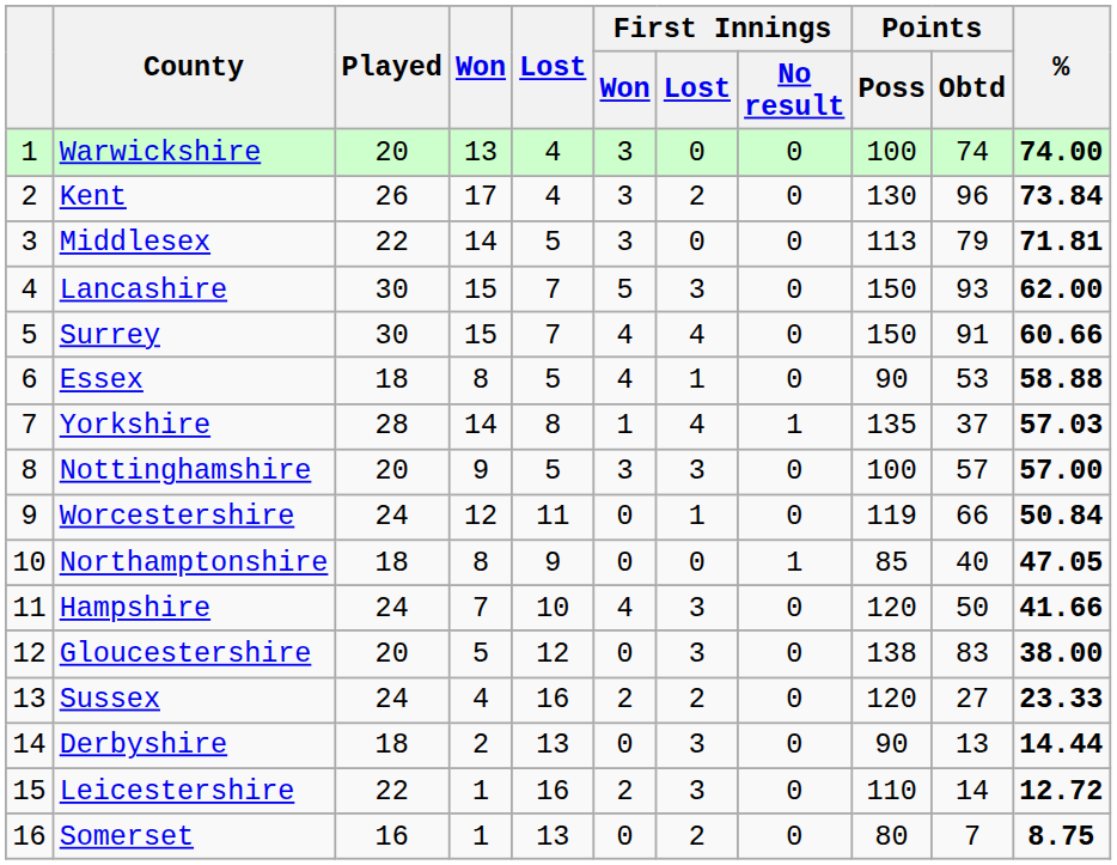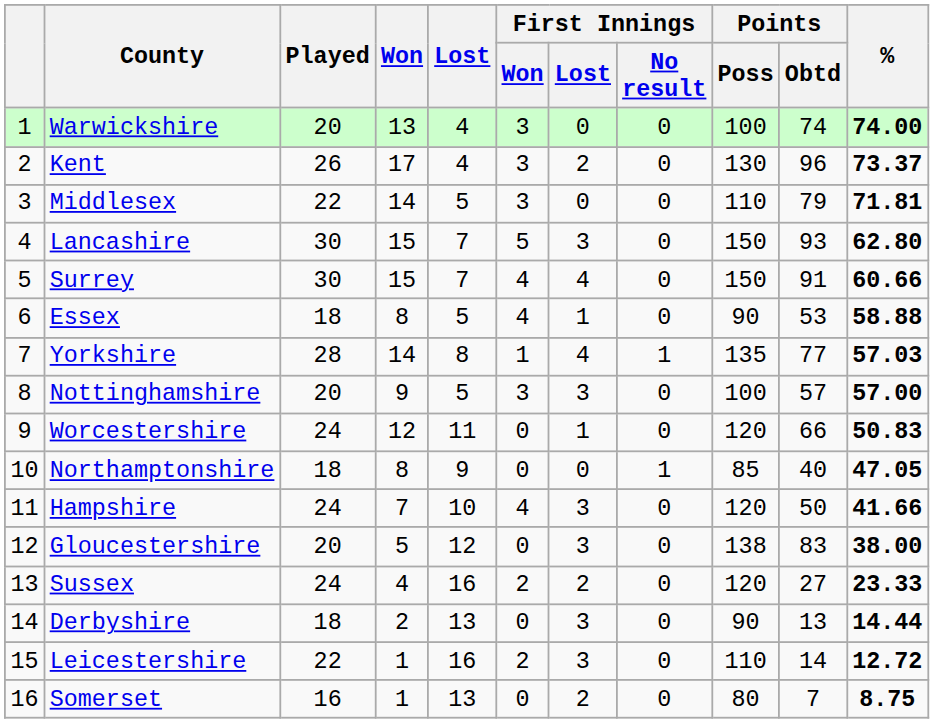 <table class="wikitable sortable" style="text-align:center;">
 <tr>
 <th rowspan="2"></th>
 <th rowspan="2">County</th>
 <th rowspan="2">Played</th>
 <th rowspan="2"><a href='#'>Won</a></th>
 <th rowspan="2"><a href='#'>Lost</a></th>
 <th colspan="3">First Innings</th>
 <th colspan="2">Points</th>
 <th rowspan="2">%</th>
 </tr>
 <tr>
 <th><a href='#'>Won</a></th>
 <th><a href='#'>Lost</a></th>
 <th><a href='#'>No<br>result</a></th>
 <th>Poss</th>
 <th>Obtd</th>
 </tr>
 <tr style="background:#ccffcc;">
 <td>1</td>
 <td style="text-align:left;"><a href='#'>Warwickshire</a></td>
 <td>20</td>
 <td>13</td>
 <td>4</td>
 <td>3</td>
 <td>0</td>
 <td>0</td>
 <td>100</td>
 <td>74</td>
 <td><strong>74.00</strong></td>
 </tr>
 <tr>
 <td>2</td>
 <td style="text-align:left;"><a href='#'>Kent</a></td>
 <td>26</td>
 <td>17</td>
 <td>4</td>
 <td>3</td>
 <td>2</td>
 <td>0</td>
 <td>130</td>
 <td>96</td>
-<td><strong>73.84</strong></td>
+<td><strong>73.37</strong></td>
 </tr>
 <tr>
 <td>3</td>
 <td style="text-align:left;"><a href='#'>Middlesex</a></td>
 <td>22</td>
 <td>14</td>
 <td>5</td>
 <td>3</td>
 <td>0</td>
 <td>0</td>
-<td>113</td>
+<td>110</td>
 <td>79</td>
 <td><strong>71.81</strong></td>
 </tr>
 <tr>
 <td>4</td>
 <td style="text-align:left;"><a href='#'>Lancashire</a></td>
 <td>30</td>
 <td>15</td>
 <td>7</td>
 <td>5</td>
 <td>3</td>
 <td>0</td>
 <td>150</td>
 <td>93</td>
-<td><strong>62.00</strong></td>
+<td><strong>62.80</strong></td>
 </tr>
 <tr>
 <td>5</td>
 <td style="text-align:left;"><a href='#'>Surrey</a></td>
 <td>30</td>
 <td>15</td>
 <td>7</td>
 <td>4</td>
 <td>4</td>
 <td>0</td>
 <td>150</td>
 <td>91</td>
 <td><strong>60.66</strong></td>
 </tr>
 <tr>
 <td>6</td>
 <td style="text-align:left;"><a href='#'>Essex</a></td>
 <td>18</td>
 <td>8</td>
 <td>5</td>
 <td>4</td>
 <td>1</td>
 <td>0</td>
 <td>90</td>
 <td>53</td>
 <td><strong>58.88</strong></td>
 </tr>
 <tr>
 <td>7</td>
 <td style="text-align:left;"><a href='#'>Yorkshire</a></td>
 <td>28</td>
 <td>14</td>
 <td>8</td>
 <td>1</td>
 <td>4</td>
 <td>1</td>
 <td>135</td>
-<td>37</td>
+<td>77</td>
 <td><strong>57.03</strong></td>
 </tr>
 <tr>
 <td>8</td>
 <td style="text-align:left;"><a href='#'>Nottinghamshire</a></td>
 <td>20</td>
 <td>9</td>
 <td>5</td>
 <td>3</td>
 <td>3</td>
 <td>0</td>
 <td>100</td>
 <td>57</td>
 <td><strong>57.00</strong></td>
 </tr>
 <tr>
 <td>9</td>
 <td style="text-align:left;"><a href='#'>Worcestershire</a></td>
 <td>24</td>
 <td>12</td>
 <td>11</td>
 <td>0</td>
 <td>1</td>
 <td>0</td>
-<td>119</td>
+<td>120</td>
 <td>66</td>
-<td><strong>50.84</strong></td>
+<td><strong>50.83</strong></td>
 </tr>
 <tr>
 <td>10</td>
 <td style="text-align:left;"><a href='#'>Northamptonshire</a></td>
 <td>18</td>
 <td>8</td>
 <td>9</td>
 <td>0</td>
 <td>0</td>
 <td>1</td>
 <td>85</td>
 <td>40</td>
 <td><strong>47.05</strong></td>
 </tr>
 <tr>
 <td>11</td>
 <td style="text-align:left;"><a href='#'>Hampshire</a></td>
 <td>24</td>
 <td>7</td>
 <td>10</td>
 <td>4</td>
 <td>3</td>
 <td>0</td>
 <td>120</td>
 <td>50</td>
 <td><strong>41.66</strong></td>
 </tr>
 <tr>
 <td>12</td>
 <td style="text-align:left;"><a href='#'>Gloucestershire</a></td>
 <td>20</td>
 <td>5</td>
 <td>12</td>
 <td>0</td>
 <td>3</td>
 <td>0</td>
 <td>138</td>
 <td>83</td>
 <td><strong>38.00</strong></td>
 </tr>
 <tr>
 <td>13</td>
 <td style="text-align:left;"><a href='#'>Sussex</a></td>
 <td>24</td>
 <td>4</td>
 <td>16</td>
 <td>2</td>
 <td>2</td>
 <td>0</td>
 <td>120</td>
 <td>27</td>
 <td><strong>23.33</strong></td>
 </tr>
 <tr>
 <td>14</td>
 <td style="text-align:left;"><a href='#'>Derbyshire</a></td>
 <td>18</td>
 <td>2</td>
 <td>13</td>
 <td>0</td>
 <td>3</td>
 <td>0</td>
 <td>90</td>
 <td>13</td>
 <td><strong>14.44</strong></td>
 </tr>
 <tr>
 <td>15</td>
 <td style="text-align:left;"><a href='#'>Leicestershire</a></td>
 <td>22</td>
 <td>1</td>
 <td>16</td>
 <td>2</td>
 <td>3</td>
 <td>0</td>
 <td>110</td>
 <td>14</td>
 <td><strong>12.72</strong></td>
 </tr>
 <tr>
 <td>16</td>
 <td style="text-align:left;"><a href='#'>Somerset</a></td>
 <td>16</td>
 <td>1</td>
 <td>13</td>
 <td>0</td>
 <td>2</td>
 <td>0</td>
 <td>80</td>
 <td>7</td>
 <td><strong>8.75</strong></td>
 </tr>
 </table>
